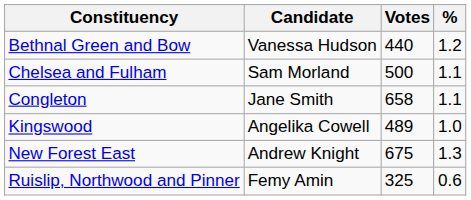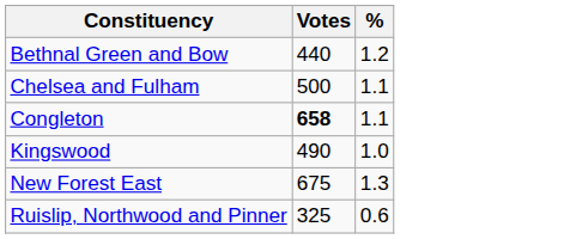 <table class="wikitable">
 <tr>
 <th>Constituency</th>
-<th>Candidate</th>
 <th>Votes</th>
 <th>%</th>
 </tr>
 <tr>
 <td><a href='#'>Bethnal Green and Bow</a></td>
-<td>Vanessa Hudson</td>
 <td>440</td>
 <td>1.2</td>
 </tr>
 <tr>
 <td><a href='#'>Chelsea and Fulham</a></td>
-<td>Sam Morland</td>
 <td>500</td>
 <td>1.1</td>
 </tr>
 <tr>
 <td><a href='#'>Congleton</a></td>
-<td>Jane Smith</td>
-<td>658</td>
+<td><strong>658</strong></td>
 <td>1.1</td>
 </tr>
 <tr>
 <td><a href='#'>Kingswood</a></td>
-<td>Angelika Cowell</td>
-<td>489</td>
+<td>490</td>
 <td>1.0</td>
 </tr>
 <tr>
 <td><a href='#'>New Forest East</a></td>
-<td>Andrew Knight</td>
 <td>675</td>
 <td>1.3</td>
 </tr>
 <tr>
 <td><a href='#'>Ruislip, Northwood and Pinner</a></td>
-<td>Femy Amin</td>
 <td>325</td>
 <td>0.6</td>
 </tr>
 </table>
